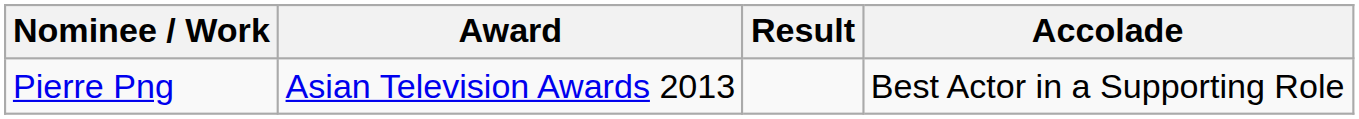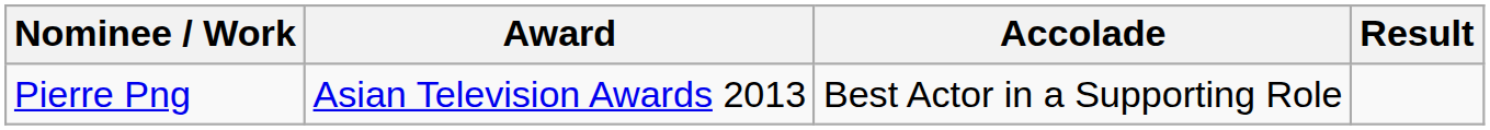 <table class="wikitable">
 <tr>
 <th>Nominee / Work</th>
 <th>Award</th>
+<th>Accolade</th>
 <th class="unsortable">Result</th>
-<th>Accolade</th>
 </tr>
 <tr>
 <td><a href='#'>Pierre Png</a></td>
 <td><a href='#'>Asian Television Awards</a> 2013</td>
+<td>Best Actor in a Supporting Role</td>
 <td></td>
-<td>Best Actor in a Supporting Role</td>
 </tr>
 </table>
